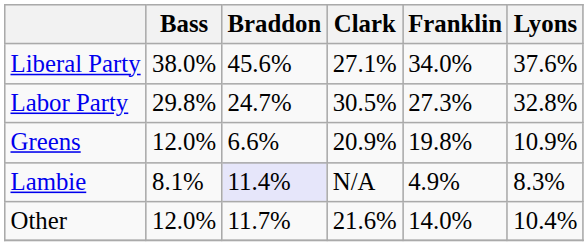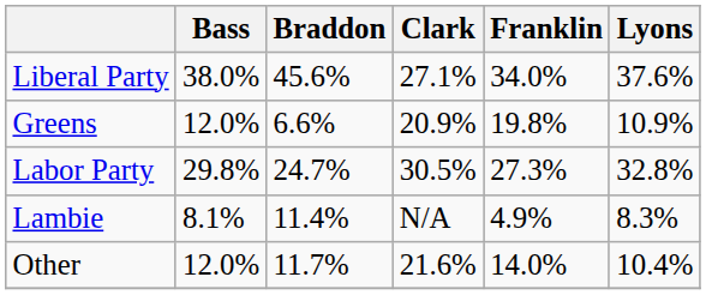 <table class="wikitable">
 <tr>
 <th></th>
 <th>Bass</th>
 <th>Braddon</th>
 <th>Clark</th>
 <th>Franklin</th>
 <th>Lyons</th>
 </tr>
 <tr>
 <td><a href='#'>Liberal Party</a></td>
 <td>38.0%</td>
 <td>45.6%</td>
 <td>27.1%</td>
 <td>34.0%</td>
 <td>37.6%</td>
 </tr>
 <tr>
+<td><a href='#'>Greens</a></td>
+<td>12.0%</td>
+<td>6.6%</td>
+<td>20.9%</td>
+<td>19.8%</td>
+<td>10.9%</td>
+</tr>
+<tr>
 <td><a href='#'>Labor Party</a></td>
 <td>29.8%</td>
 <td>24.7%</td>
 <td>30.5%</td>
 <td>27.3%</td>
 <td>32.8%</td>
 </tr>
 <tr>
-<td><a href='#'>Greens</a></td>
-<td>12.0%</td>
-<td>6.6%</td>
-<td>20.9%</td>
-<td>19.8%</td>
-<td>10.9%</td>
-</tr>
-<tr>
 <td><a href='#'>Lambie</a></td>
 <td>8.1%</td>
-<td style="background: lavender;">11.4%</td>
+<td>11.4%</td>
 <td>N/A</td>
 <td>4.9%</td>
 <td>8.3%</td>
 </tr>
 <tr>
 <td>Other</td>
 <td>12.0%</td>
 <td>11.7%</td>
 <td>21.6%</td>
 <td>14.0%</td>
 <td>10.4%</td>
 </tr>
 <tr>
 </tr>
 </table>
